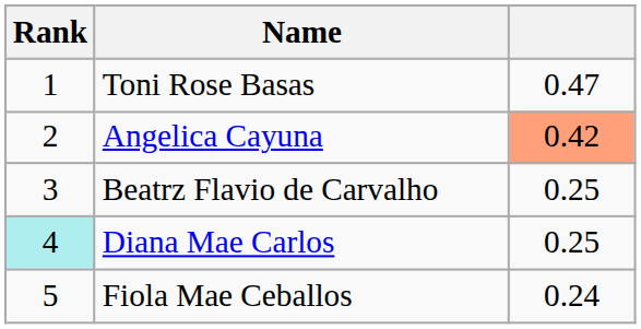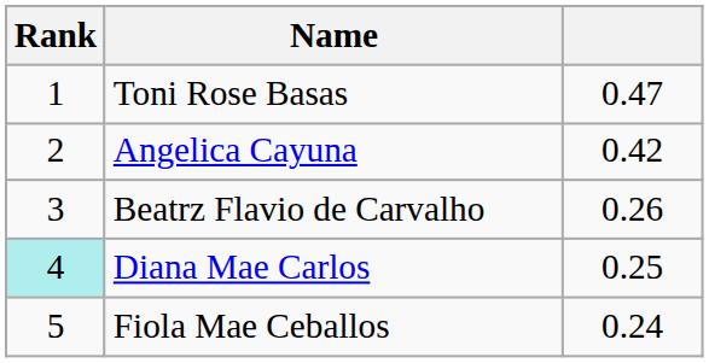 <table class="wikitable" style="font-size:90%">
 <tr>
 <th width=30>Rank</th>
 <th width=180>Name</th>
 <th width=50></th>
 </tr>
 <tr>
 <td align=center>1</td>
 <td>Toni Rose Basas</td>
 <td align=center>0.47</td>
 </tr>
 <tr>
 <td align=center>2</td>
 <td><a href='#'>Angelica Cayuna</a></td>
-<td align=center style="background: lightsalmon;">0.42</td>
+<td align=center>0.42</td>
 </tr>
 <tr>
 <td align=center>3</td>
 <td>Beatrz Flavio de Carvalho</td>
-<td align=center>0.25</td>
+<td align=center>0.26</td>
 </tr>
 <tr>
 <td align=center style="background: paleturquoise;">4</td>
 <td><a href='#'>Diana Mae Carlos</a></td>
 <td align=center>0.25</td>
 </tr>
 <tr>
 <td align=center>5</td>
 <td>Fiola Mae Ceballos</td>
 <td align=center>0.24</td>
 </tr>
 </table>
